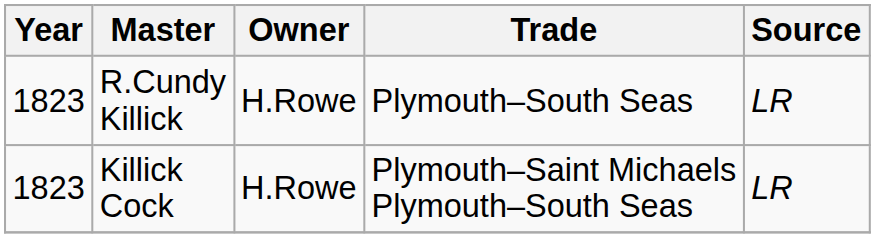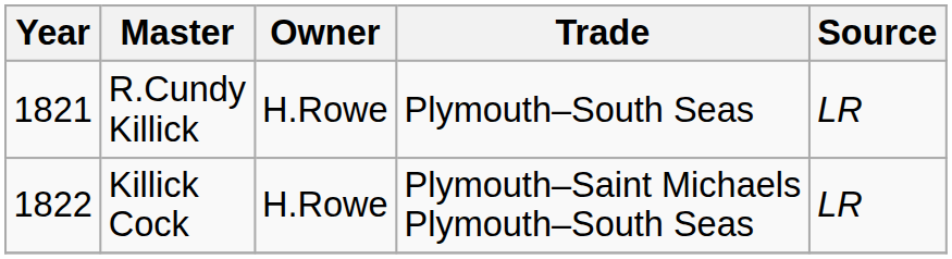 <table class="wikitable">
 <tr>
 <th>Year</th>
 <th>Master</th>
 <th>Owner</th>
 <th>Trade</th>
 <th>Source</th>
 </tr>
 <tr>
-<td>1823</td>
+<td>1821</td>
 <td>R.Cundy<br>Killick</td>
 <td>H.Rowe</td>
 <td>Plymouth–South Seas</td>
 <td><em>LR</em></td>
 </tr>
 <tr>
-<td>1823</td>
+<td>1822</td>
 <td>Killick<br>Cock</td>
 <td>H.Rowe</td>
 <td>Plymouth–Saint Michaels<br>Plymouth–South Seas</td>
 <td><em>LR</em></td>
 </tr>
 <tr>
 </tr>
 </table>
